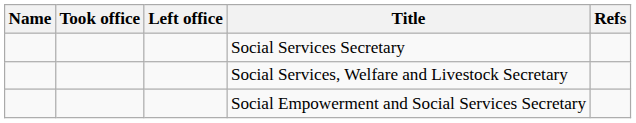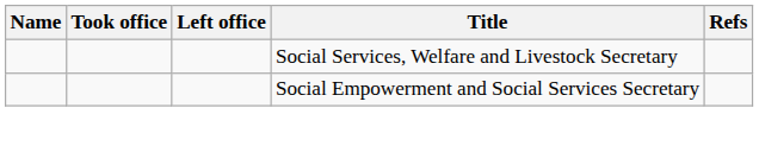 <table class="wikitable plainrowheaders sortable" style="font-size:90%; text-align:left;">
 <tr>
 <th scope=col>Name</th>
 <th scope=col>Took office</th>
 <th scope=col>Left office</th>
 <th scope=col>Title</th>
 <th scope=col class=unsortable>Refs</th>
-</tr>
-<tr>
-<td></td>
-<td align=center></td>
-<td align=center></td>
-<td>Social Services Secretary</td>
-<td align=center></td>
 </tr>
 <tr>
 <td></td>
 <td align=center></td>
 <td align=center></td>
 <td>Social Services, Welfare and Livestock Secretary</td>
 <td align=center></td>
 </tr>
 <tr>
 <td></td>
 <td align=center></td>
 <td align=center></td>
 <td>Social Empowerment and Social Services Secretary</td>
 <td align=center></td>
 </tr>
 </table>
